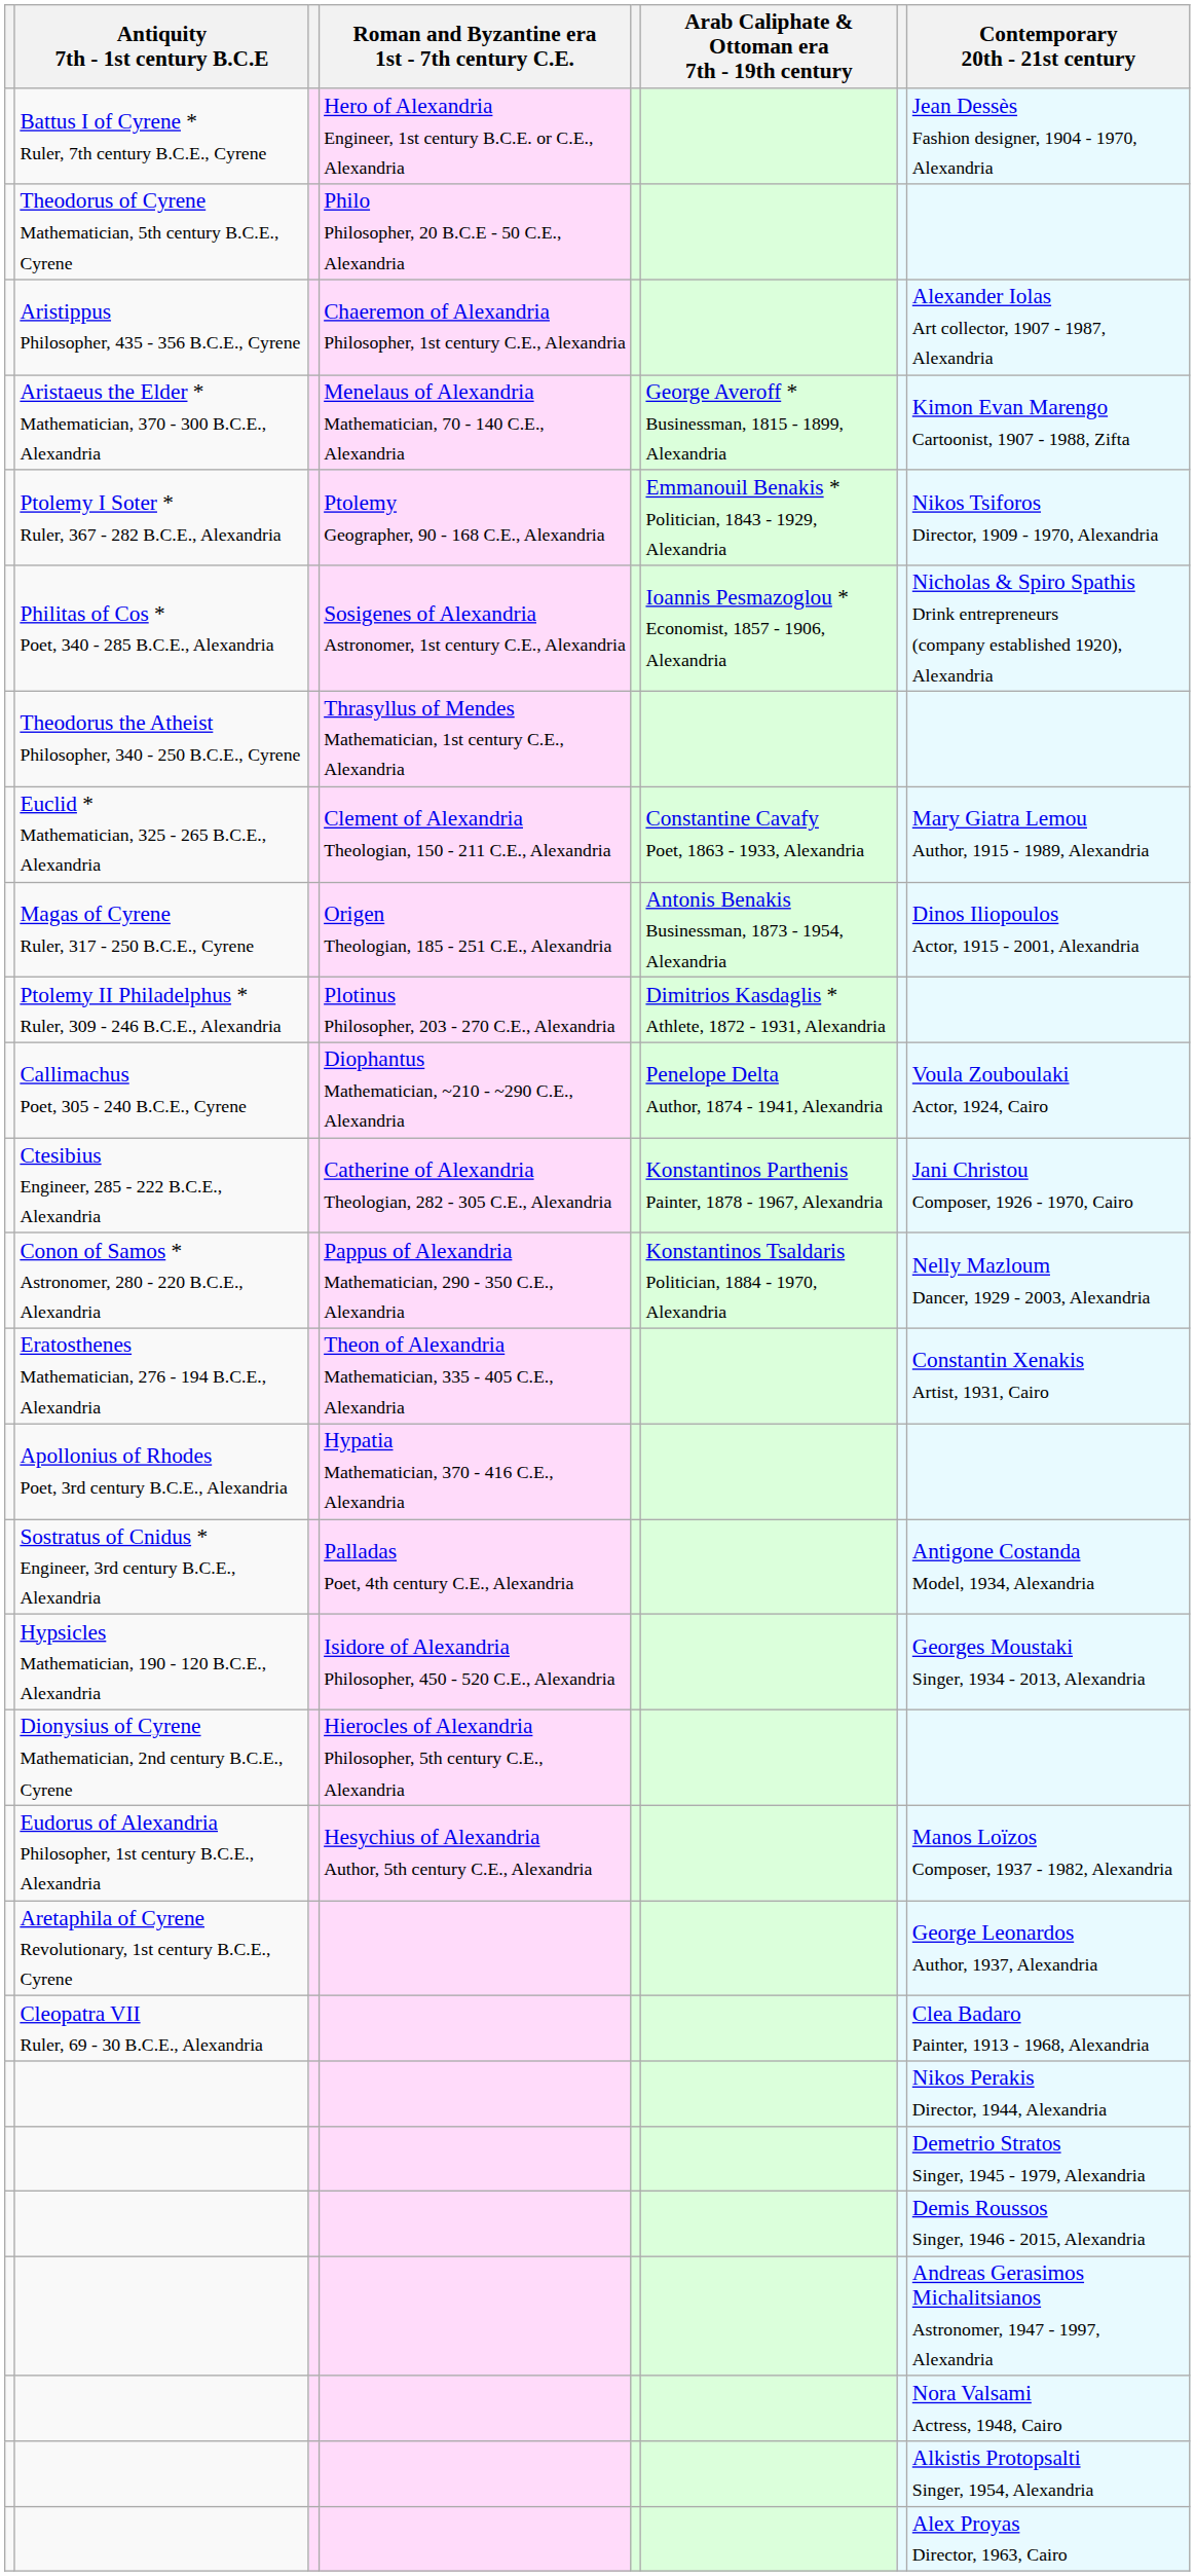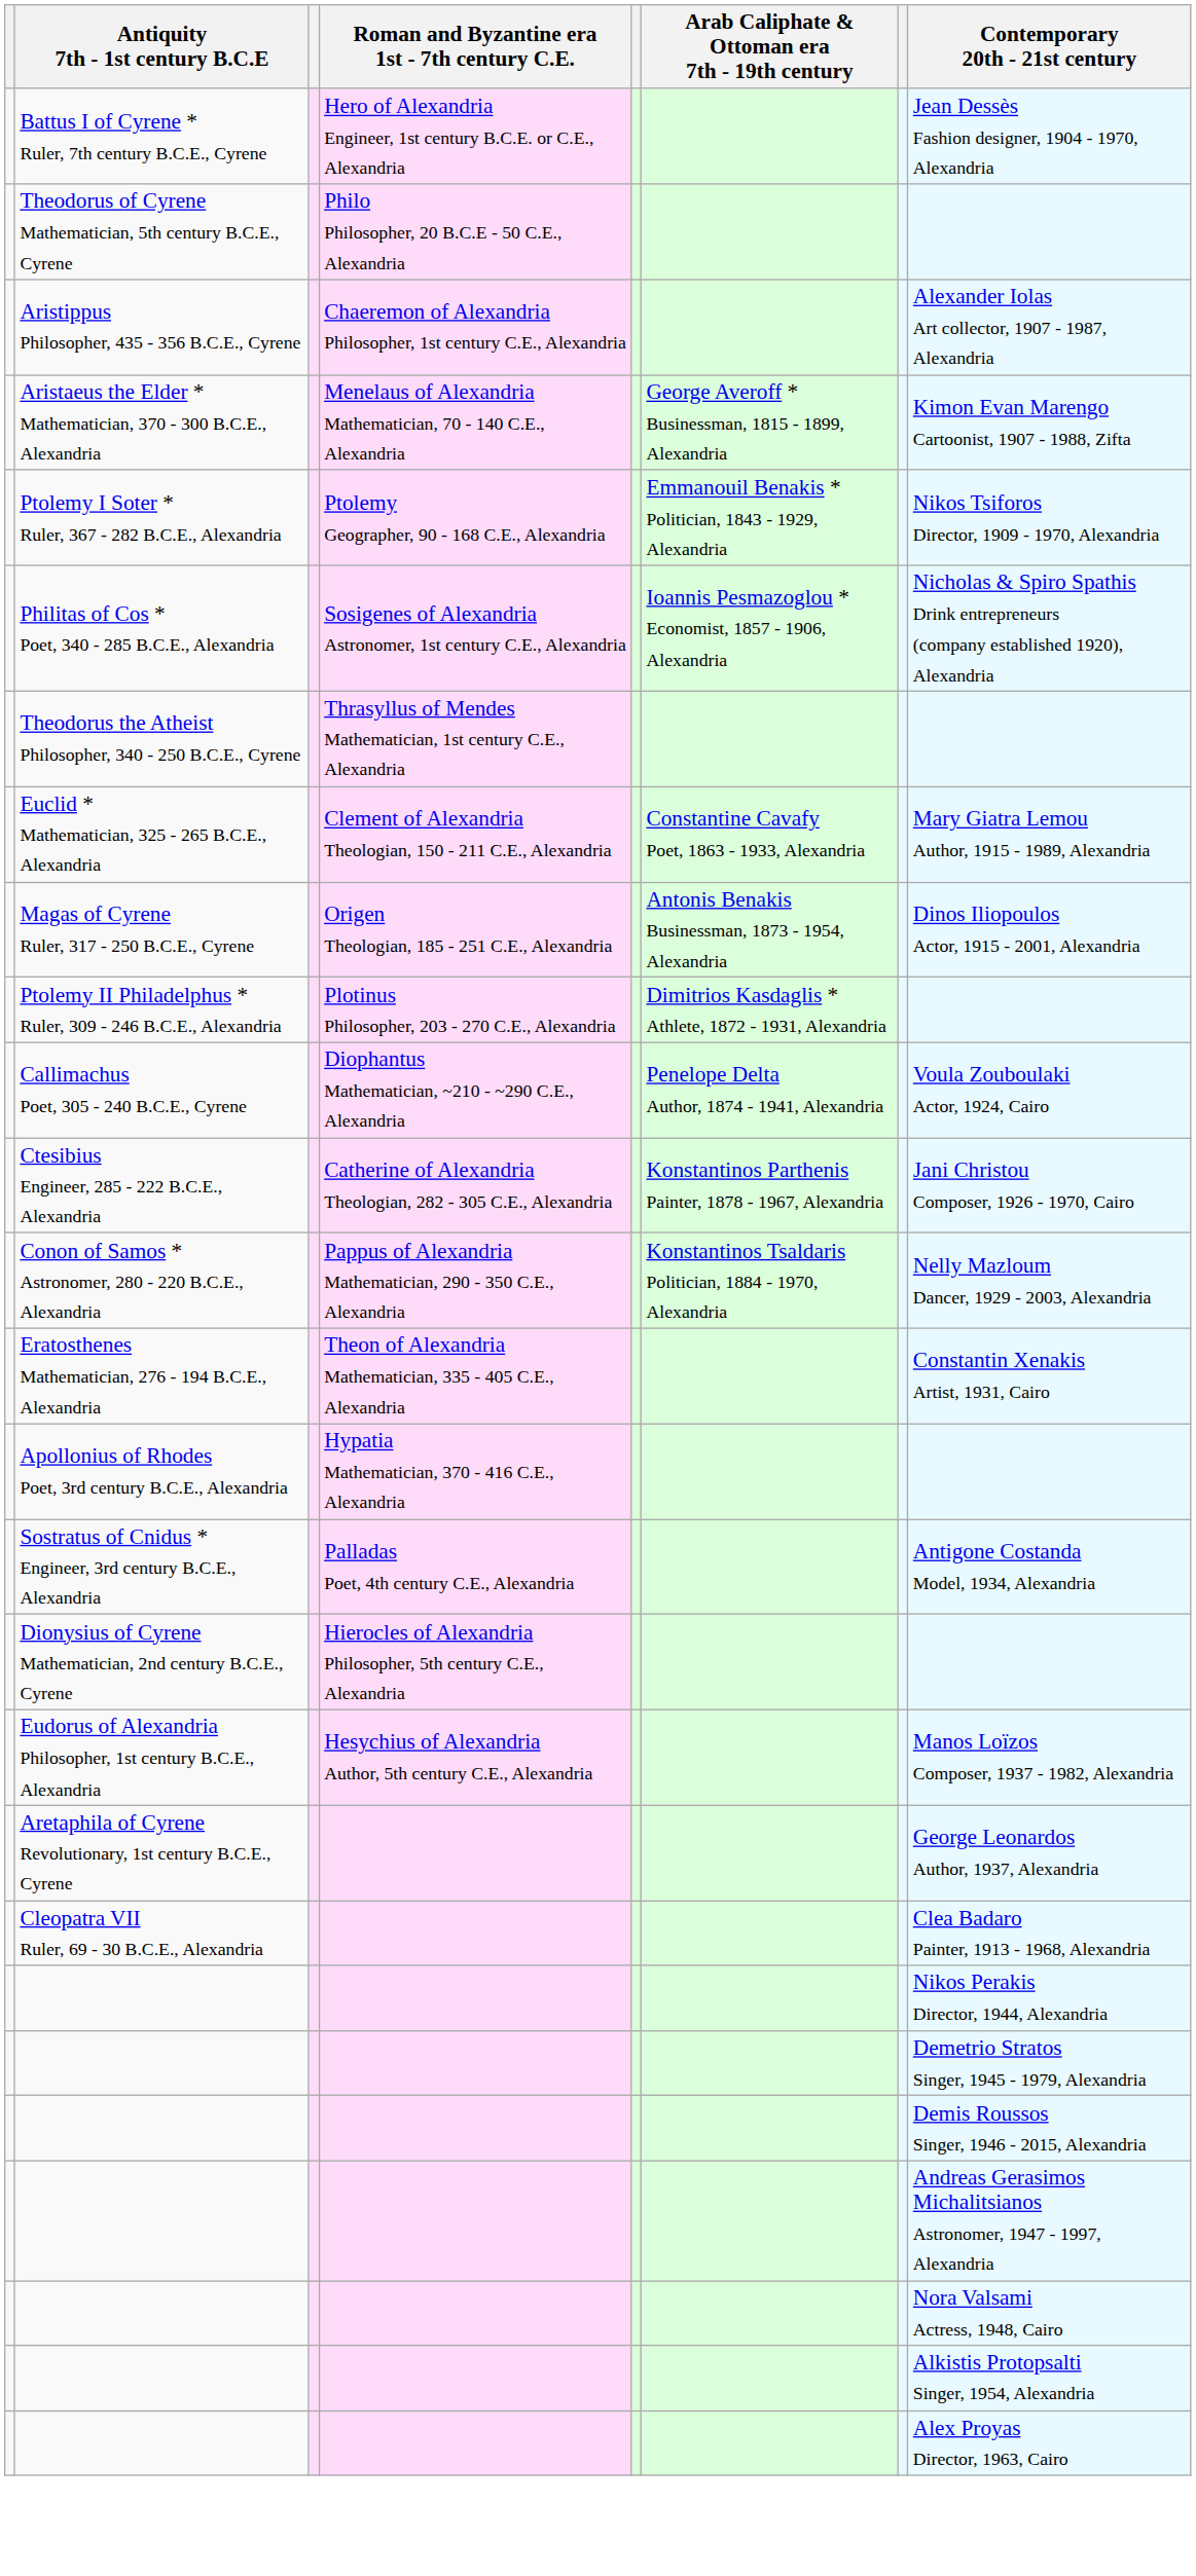 <table class="wikitable">
 <tr>
 <th></th>
 <th>Antiquity<br>7th - 1st century B.C.E</th>
 <th></th>
 <th>Roman and Byzantine era<br>1st - 7th century C.E.</th>
 <th></th>
 <th>Arab Caliphate &<br>Ottoman era<br>7th - 19th century </th>
 <th></th>
 <th>Contemporary<br>20th - 21st century</th>
 </tr>
 <tr>
 <td></td>
 <td><a href='#'>Battus I of Cyrene</a> *<br><sub>Ruler, 7th century B.C.E., Cyrene</sub></td>
 <td bgcolor="#ffdbfa"></td>
 <td bgcolor="#ffdbfa"><a href='#'>Hero of Alexandria</a><br><sub>Engineer, 1st century B.C.E. or C.E., Alexandria</sub></td>
 <td bgcolor="#dbffdb"></td>
 <td bgcolor="#dbffdb"></td>
 <td bgcolor="#e8faff"></td>
 <td bgcolor="#e8faff"><a href='#'>Jean Dessès</a><br><sub>Fashion designer, 1904 - 1970, Alexandria</sub></td>
 </tr>
 <tr>
 <td></td>
 <td><a href='#'>Theodorus of Cyrene</a><br><sub>Mathematician, 5th century B.C.E., Cyrene</sub></td>
 <td bgcolor="#ffdbfa"></td>
 <td bgcolor="#ffdbfa"><a href='#'>Philo</a><br><sub>Philosopher, 20 B.C.E - 50 C.E., Alexandria</sub></td>
 <td bgcolor="#dbffdb"></td>
 <td bgcolor="#dbffdb"></td>
 <td bgcolor="#e8faff"></td>
 <td bgcolor="#e8faff"></td>
 </tr>
 <tr>
 <td></td>
 <td><a href='#'>Aristippus</a><br><sub>Philosopher, 435 - 356 B.C.E., Cyrene</sub></td>
 <td bgcolor="#ffdbfa"></td>
 <td bgcolor="#ffdbfa"><a href='#'>Chaeremon of Alexandria</a><br><sub>Philosopher, 1st century C.E., Alexandria</sub></td>
 <td bgcolor="#dbffdb"></td>
 <td bgcolor="#dbffdb"></td>
 <td bgcolor="#e8faff"></td>
 <td bgcolor="#e8faff"><a href='#'>Alexander Iolas</a><br><sub>Art collector, 1907 - 1987, Alexandria</sub></td>
 </tr>
 <tr>
 <td></td>
 <td><a href='#'>Aristaeus the Elder</a> *<br><sub>Mathematician, 370 - 300 B.C.E., Alexandria</sub></td>
 <td bgcolor="#ffdbfa"></td>
 <td bgcolor="#ffdbfa"><a href='#'>Menelaus of Alexandria</a><br><sub>Mathematician, 70 - 140 C.E., Alexandria</sub></td>
 <td bgcolor="#dbffdb"></td>
 <td bgcolor="#dbffdb"><a href='#'>George Averoff</a> *<br><sub>Businessman, 1815 - 1899, Alexandria</sub></td>
 <td bgcolor="#e8faff"></td>
 <td bgcolor="#e8faff"><a href='#'>Kimon Evan Marengo</a><br><sub>Cartoonist, 1907 - 1988, Zifta</sub></td>
 </tr>
 <tr>
 <td></td>
 <td><a href='#'>Ptolemy I Soter</a> *<br><sub>Ruler, 367 - 282 B.C.E., Alexandria</sub></td>
 <td bgcolor="#ffdbfa"></td>
 <td bgcolor="#ffdbfa"><a href='#'>Ptolemy</a><br><sub>Geographer, 90 - 168 C.E., Alexandria</sub></td>
 <td bgcolor="#dbffdb"></td>
 <td bgcolor="#dbffdb"><a href='#'>Emmanouil Benakis</a> *<br><sub>Politician, 1843 - 1929, Alexandria</sub></td>
 <td bgcolor="#e8faff"></td>
 <td bgcolor="#e8faff"><a href='#'>Nikos Tsiforos</a><br><sub>Director, 1909 - 1970, Alexandria</sub></td>
 </tr>
 <tr>
 <td></td>
 <td><a href='#'>Philitas of Cos</a> *<br><sub>Poet, 340 - 285 B.C.E., Alexandria</sub></td>
 <td bgcolor="#ffdbfa"></td>
 <td bgcolor="#ffdbfa"><a href='#'>Sosigenes of Alexandria</a><br><sub>Astronomer, 1st century C.E., Alexandria</sub></td>
 <td bgcolor="#dbffdb"></td>
 <td bgcolor="#dbffdb"><a href='#'>Ioannis Pesmazoglou</a> *<br><sub>Economist, 1857 - 1906, Alexandria</sub></td>
 <td bgcolor="#e8faff"></td>
 <td bgcolor="#e8faff"><a href='#'>Nicholas & Spiro Spathis</a><br><sub>Drink entrepreneurs<br>(company established 1920),<br> Alexandria</sub></td>
 </tr>
 <tr>
 <td></td>
 <td><a href='#'>Theodorus the Atheist</a><br><sub>Philosopher, 340 - 250 B.C.E., Cyrene</sub></td>
 <td bgcolor="#ffdbfa"></td>
 <td bgcolor="#ffdbfa"><a href='#'>Thrasyllus of Mendes</a><br><sub>Mathematician, 1st century C.E., Alexandria</sub></td>
 <td bgcolor="#dbffdb"></td>
 <td bgcolor="#dbffdb"></td>
 <td bgcolor="#e8faff"></td>
 <td bgcolor="#e8faff"></td>
 </tr>
 <tr>
 <td></td>
 <td><a href='#'>Euclid</a> *<br><sub>Mathematician, 325 - 265 B.C.E., Alexandria</sub></td>
 <td bgcolor="#ffdbfa"></td>
 <td bgcolor="#ffdbfa"><a href='#'>Clement of Alexandria</a><br><sub>Theologian, 150 - 211 C.E., Alexandria</sub></td>
 <td bgcolor="#dbffdb"></td>
 <td bgcolor="#dbffdb"><a href='#'>Constantine Cavafy</a><br><sub>Poet, 1863 - 1933, Alexandria</sub></td>
 <td bgcolor="#e8faff"></td>
 <td bgcolor="#e8faff"><a href='#'>Mary Giatra Lemou</a><br><sub>Author, 1915 - 1989, Alexandria</sub></td>
 </tr>
 <tr>
 <td></td>
 <td><a href='#'>Magas of Cyrene</a><br><sub>Ruler, 317 - 250 B.C.E., Cyrene</sub></td>
 <td bgcolor="#ffdbfa"></td>
 <td bgcolor="#ffdbfa"><a href='#'>Origen</a><br><sub>Theologian, 185 - 251 C.E., Alexandria</sub></td>
 <td bgcolor="#dbffdb"></td>
 <td bgcolor="#dbffdb"><a href='#'>Antonis Benakis</a><br><sub>Businessman, 1873 - 1954, Alexandria</sub></td>
 <td bgcolor="#e8faff"></td>
 <td bgcolor="#e8faff"><a href='#'>Dinos Iliopoulos</a><br><sub>Actor, 1915 - 2001, Alexandria</sub></td>
 </tr>
 <tr>
 <td></td>
 <td><a href='#'>Ptolemy II Philadelphus</a> *<br><sub>Ruler, 309 - 246 B.C.E., Alexandria</sub></td>
 <td bgcolor="#ffdbfa"></td>
 <td bgcolor="#ffdbfa"><a href='#'>Plotinus</a><br><sub>Philosopher, 203 - 270 C.E., Alexandria</sub></td>
 <td bgcolor="#dbffdb"></td>
 <td bgcolor="#dbffdb"><a href='#'>Dimitrios Kasdaglis</a> *<br><sub>Athlete, 1872 - 1931, Alexandria</sub></td>
 <td bgcolor="#e8faff"></td>
 <td bgcolor="#e8faff"></td>
 </tr>
 <tr>
 <td></td>
 <td><a href='#'>Callimachus</a><br><sub>Poet, 305 - 240 B.C.E., Cyrene</sub></td>
 <td bgcolor="#ffdbfa"></td>
 <td bgcolor="#ffdbfa"><a href='#'>Diophantus</a><br><sub>Mathematician, ~210 - ~290 C.E., Alexandria</sub></td>
 <td bgcolor="#dbffdb"></td>
 <td bgcolor="#dbffdb"><a href='#'>Penelope Delta</a><br><sub>Author, 1874 - 1941, Alexandria</sub></td>
 <td bgcolor="#e8faff"></td>
 <td bgcolor="#e8faff"><a href='#'>Voula Zouboulaki</a><br><sub>Actor, 1924, Cairo</sub></td>
 </tr>
 <tr>
 <td></td>
 <td><a href='#'>Ctesibius</a><br><sub>Engineer, 285 - 222 B.C.E., Alexandria</sub></td>
 <td bgcolor="#ffdbfa"></td>
 <td bgcolor="#ffdbfa"><a href='#'>Catherine of Alexandria</a><br><sub>Theologian, 282 - 305 C.E., Alexandria</sub></td>
 <td bgcolor="#dbffdb"></td>
 <td bgcolor="#dbffdb"><a href='#'>Konstantinos Parthenis</a><br><sub>Painter, 1878 - 1967, Alexandria</sub></td>
 <td bgcolor="#e8faff"></td>
 <td bgcolor="#e8faff"><a href='#'>Jani Christou</a><br><sub>Composer, 1926 - 1970, Cairo</sub></td>
 </tr>
 <tr>
 <td></td>
 <td><a href='#'>Conon of Samos</a> *<br><sub>Astronomer, 280 - 220 B.C.E., Alexandria</sub></td>
 <td bgcolor="#ffdbfa"></td>
 <td bgcolor="#ffdbfa"><a href='#'>Pappus of Alexandria</a><br><sub>Mathematician, 290 - 350 C.E., Alexandria</sub></td>
 <td bgcolor="#dbffdb"></td>
 <td bgcolor="#dbffdb"><a href='#'>Konstantinos Tsaldaris</a><br><sub>Politician, 1884 - 1970, Alexandria</sub></td>
 <td bgcolor="#e8faff"></td>
 <td bgcolor="#e8faff"><a href='#'>Nelly Mazloum</a><br><sub>Dancer, 1929 - 2003, Alexandria </sub></td>
 </tr>
 <tr>
 <td></td>
 <td><a href='#'>Eratosthenes</a><br><sub>Mathematician, 276 - 194 B.C.E., Alexandria</sub></td>
 <td bgcolor="#ffdbfa"></td>
 <td bgcolor="#ffdbfa"><a href='#'>Theon of Alexandria</a><br><sub>Mathematician, 335 - 405 C.E., Alexandria</sub></td>
 <td bgcolor="#dbffdb"></td>
 <td bgcolor="#dbffdb"></td>
 <td bgcolor="#e8faff"></td>
 <td bgcolor="#e8faff"><a href='#'>Constantin Xenakis</a><br><sub>Artist, 1931, Cairo</sub></td>
 </tr>
 <tr>
 <td></td>
 <td><a href='#'>Apollonius of Rhodes</a><br><sub>Poet, 3rd century B.C.E., Alexandria</sub></td>
 <td bgcolor="#ffdbfa"></td>
 <td bgcolor="#ffdbfa"><a href='#'>Hypatia</a><br><sub>Mathematician, 370 - 416 C.E., Alexandria</sub></td>
 <td bgcolor="#dbffdb"></td>
 <td bgcolor="#dbffdb"></td>
 <td bgcolor="#e8faff"></td>
 <td bgcolor="#e8faff"></td>
 </tr>
 <tr>
 <td></td>
 <td><a href='#'>Sostratus of Cnidus</a> *<br><sub>Engineer, 3rd century B.C.E., Alexandria</sub></td>
 <td bgcolor="#ffdbfa"></td>
 <td bgcolor="#ffdbfa"><a href='#'>Palladas</a><br><sub>Poet, 4th century C.E., Alexandria</sub></td>
 <td bgcolor="#dbffdb"></td>
 <td bgcolor="#dbffdb"></td>
 <td bgcolor="#e8faff"></td>
 <td bgcolor="#e8faff"><a href='#'>Antigone Costanda</a><br><sub>Model, 1934, Alexandria</sub></td>
 </tr>
 <tr>
 <td></td>
-<td><a href='#'>Hypsicles</a><br><sub>Mathematician, 190 - 120 B.C.E., Alexandria</sub></td>
-<td bgcolor="#ffdbfa"></td>
-<td bgcolor="#ffdbfa"><a href='#'>Isidore of Alexandria</a><br><sub>Philosopher, 450 - 520 C.E., Alexandria</sub></td>
-<td bgcolor="#dbffdb"></td>
-<td bgcolor="#dbffdb"></td>
-<td bgcolor="#e8faff"></td>
-<td bgcolor="#e8faff"><a href='#'>Georges Moustaki</a><br><sub>Singer, 1934 - 2013, Alexandria</sub></td>
-</tr>
-<tr>
-<td></td>
 <td><a href='#'>Dionysius of Cyrene</a><br><sub>Mathematician, 2nd century B.C.E., Cyrene</sub></td>
 <td bgcolor="#ffdbfa"></td>
 <td bgcolor="#ffdbfa"><a href='#'>Hierocles of Alexandria</a><br><sub>Philosopher, 5th century C.E., Alexandria</sub></td>
 <td bgcolor="#dbffdb"></td>
 <td bgcolor="#dbffdb"></td>
 <td bgcolor="#e8faff"></td>
 <td bgcolor="#e8faff"></td>
 </tr>
 <tr>
 <td></td>
 <td><a href='#'>Eudorus of Alexandria</a><br><sub>Philosopher, 1st century B.C.E., Alexandria</sub></td>
 <td bgcolor="#ffdbfa"></td>
 <td bgcolor="#ffdbfa"><a href='#'>Hesychius of Alexandria</a><br><sub>Author, 5th century C.E., Alexandria</sub></td>
 <td bgcolor="#dbffdb"></td>
 <td bgcolor="#dbffdb"></td>
 <td bgcolor="#e8faff"></td>
 <td bgcolor="#e8faff"><a href='#'>Manos Loïzos</a><br><sub>Composer, 1937 - 1982, Alexandria</sub></td>
 </tr>
 <tr>
 <td></td>
 <td><a href='#'>Aretaphila of Cyrene</a><br><sub>Revolutionary, 1st century B.C.E., Cyrene</sub></td>
 <td bgcolor="#ffdbfa"></td>
 <td bgcolor="#ffdbfa"></td>
 <td bgcolor="#dbffdb"></td>
 <td bgcolor="#dbffdb"></td>
 <td bgcolor="#e8faff"></td>
 <td bgcolor="#e8faff"><a href='#'>George Leonardos</a><br><sub>Author, 1937, Alexandria</sub></td>
 </tr>
 <tr>
 <td></td>
 <td><a href='#'>Cleopatra VII</a><br><sub>Ruler, 69 - 30 B.C.E., Alexandria</sub></td>
 <td bgcolor="#ffdbfa"></td>
 <td bgcolor="#ffdbfa"></td>
 <td bgcolor="#dbffdb"></td>
 <td bgcolor="#dbffdb"></td>
 <td bgcolor="#e8faff"></td>
 <td bgcolor="#e8faff"><a href='#'>Clea Badaro</a><br><sub>Painter, 1913 - 1968, Alexandria</sub></td>
 </tr>
 <tr>
 <td></td>
 <td></td>
 <td bgcolor="#ffdbfa"></td>
 <td bgcolor="#ffdbfa"></td>
 <td bgcolor="#dbffdb"></td>
 <td bgcolor="#dbffdb"></td>
 <td bgcolor="#e8faff"></td>
 <td bgcolor="#e8faff"><a href='#'>Nikos Perakis</a><br><sub>Director, 1944, Alexandria</sub></td>
 </tr>
 <tr>
 <td></td>
 <td></td>
 <td bgcolor="#ffdbfa"></td>
 <td bgcolor="#ffdbfa"></td>
 <td bgcolor="#dbffdb"></td>
 <td bgcolor="#dbffdb"></td>
 <td bgcolor="#e8faff"></td>
 <td bgcolor="#e8faff"><a href='#'>Demetrio Stratos</a><br><sub>Singer, 1945 - 1979, Alexandria</sub></td>
 </tr>
 <tr>
 <td></td>
 <td></td>
 <td bgcolor="#ffdbfa"></td>
 <td bgcolor="#ffdbfa"></td>
 <td bgcolor="#dbffdb"></td>
 <td bgcolor="#dbffdb"></td>
 <td bgcolor="#e8faff"></td>
 <td bgcolor="#e8faff"><a href='#'>Demis Roussos</a><br><sub>Singer, 1946 - 2015, Alexandria</sub></td>
 </tr>
 <tr>
 <td></td>
 <td></td>
 <td bgcolor="#ffdbfa"></td>
 <td bgcolor="#ffdbfa"></td>
 <td bgcolor="#dbffdb"></td>
 <td bgcolor="#dbffdb"></td>
 <td bgcolor="#e8faff"></td>
 <td bgcolor="#e8faff"><a href='#'>Andreas Gerasimos Michalitsianos</a><br><sub>Astronomer, 1947 - 1997, Alexandria</sub></td>
 </tr>
 <tr>
 <td></td>
 <td></td>
 <td bgcolor="#ffdbfa"></td>
 <td bgcolor="#ffdbfa"></td>
 <td bgcolor="#dbffdb"></td>
 <td bgcolor="#dbffdb"></td>
 <td bgcolor="#e8faff"></td>
 <td bgcolor="#e8faff"><a href='#'>Nora Valsami</a><br><sub>Actress, 1948, Cairo</sub></td>
 </tr>
 <tr>
 <td></td>
 <td></td>
 <td bgcolor="#ffdbfa"></td>
 <td bgcolor="#ffdbfa"></td>
 <td bgcolor="#dbffdb"></td>
 <td bgcolor="#dbffdb"></td>
 <td bgcolor="#e8faff"></td>
 <td bgcolor="#e8faff"><a href='#'>Alkistis Protopsalti</a><br><sub>Singer, 1954, Alexandria</sub></td>
 </tr>
 <tr>
 <td></td>
 <td></td>
 <td bgcolor="#ffdbfa"></td>
 <td bgcolor="#ffdbfa"></td>
 <td bgcolor="#dbffdb"></td>
 <td bgcolor="#dbffdb"></td>
 <td bgcolor="#e8faff"></td>
 <td bgcolor="#e8faff"><a href='#'>Alex Proyas</a><br><sub>Director, 1963, Cairo</sub></td>
 </tr>
 </table>
